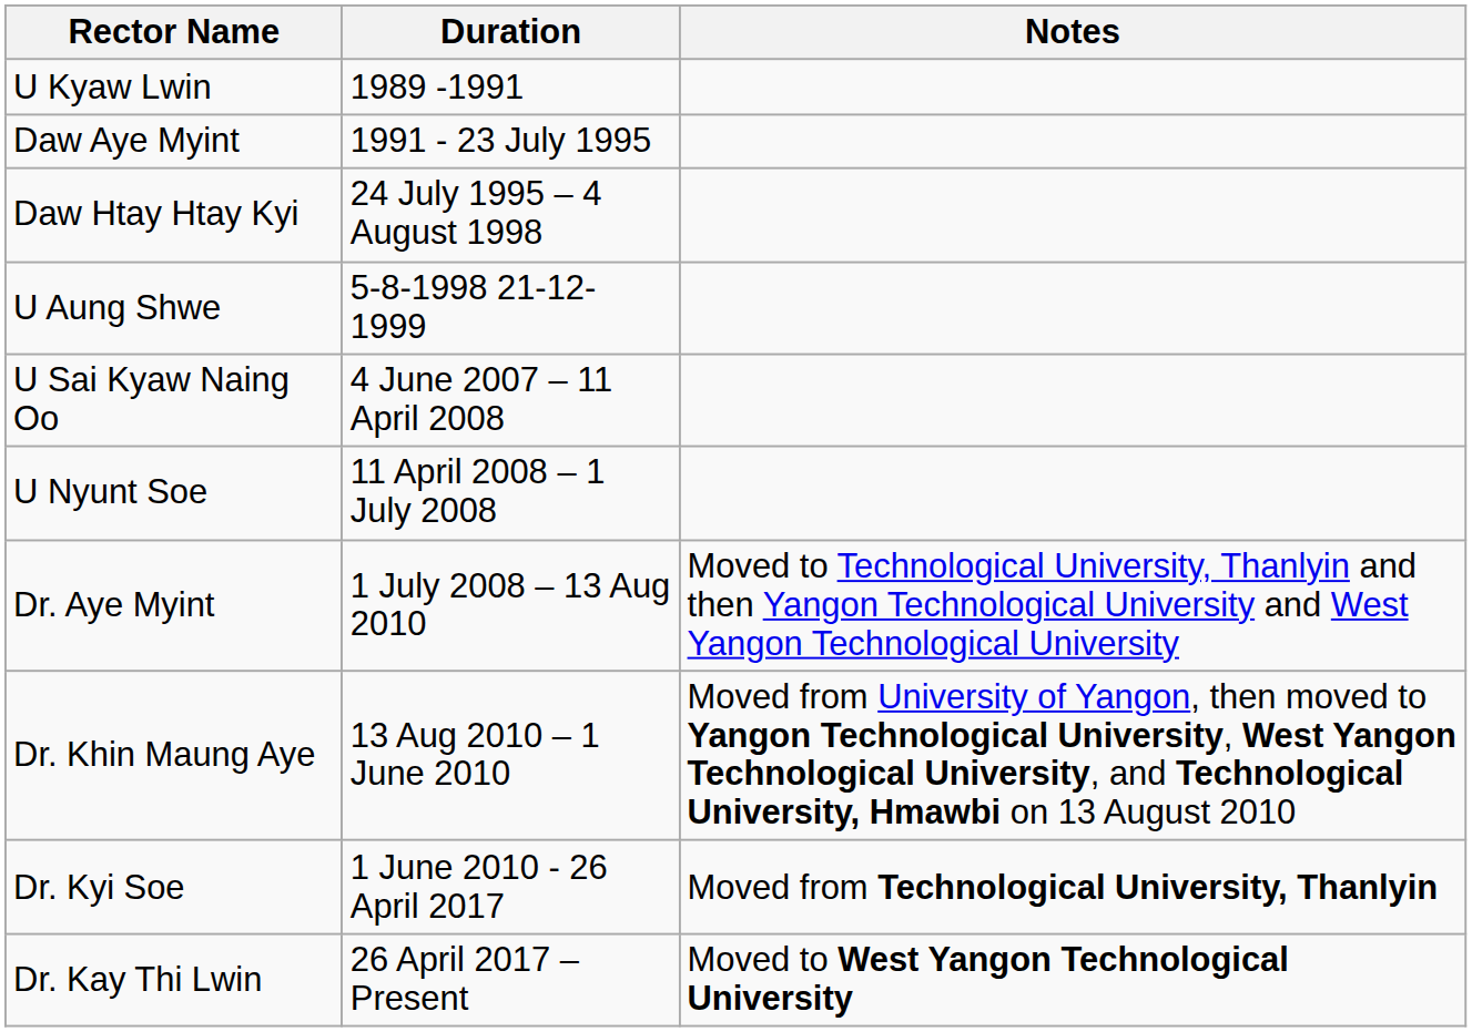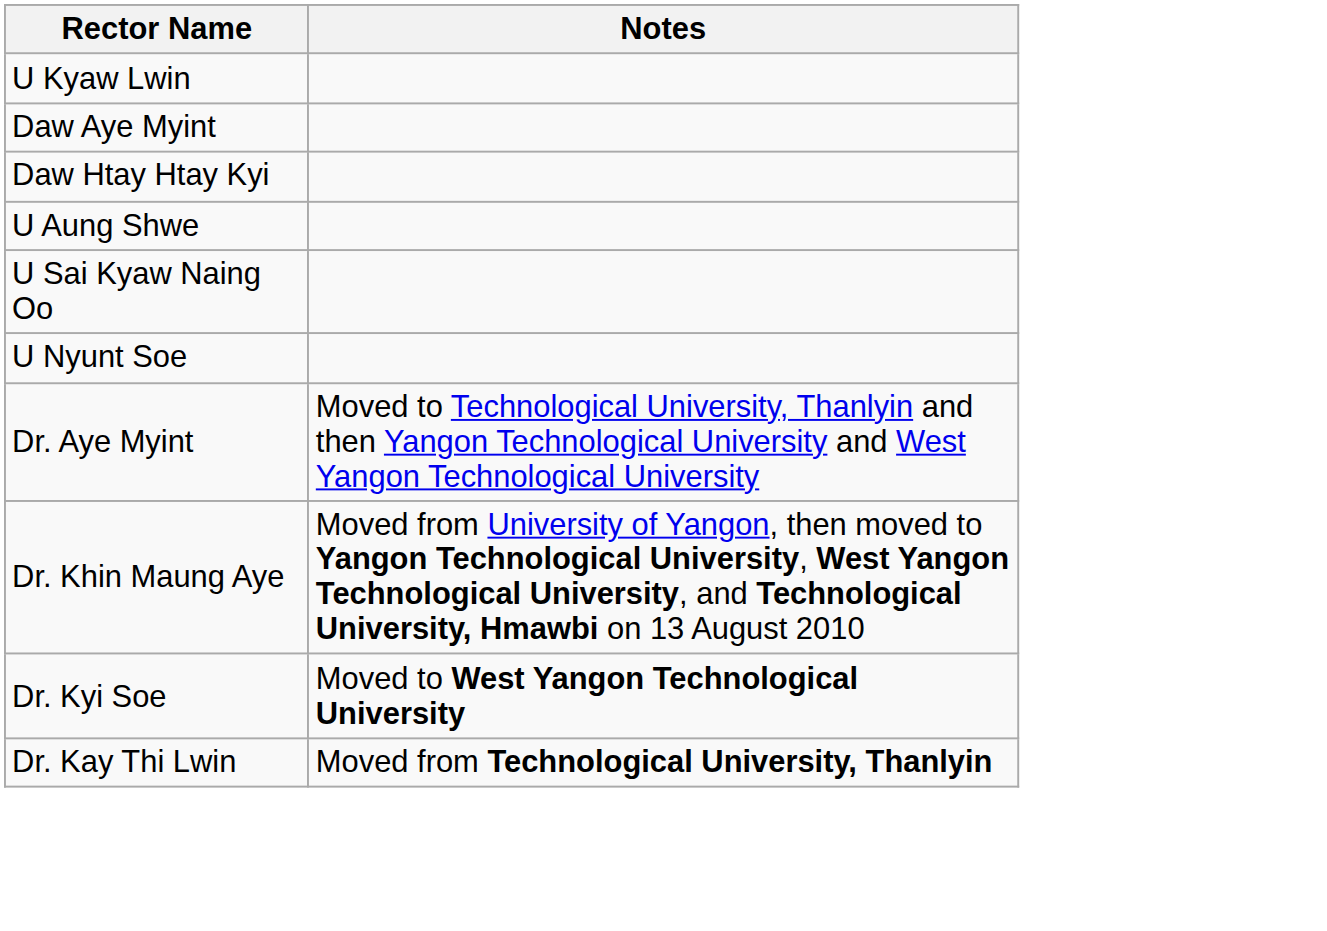 <table class="wikitable" border="1">
 <tr>
 <th width="150">Rector Name</th>
-<th width="150">Duration</th>
 <th width="360">Notes</th>
 </tr>
 <tr>
 <td>U Kyaw Lwin</td>
-<td>1989 -1991</td>
 <td></td>
 </tr>
 <tr>
 <td>Daw Aye Myint</td>
-<td>1991 - 23 July 1995</td>
 <td></td>
 </tr>
 <tr>
 <td>Daw Htay Htay Kyi</td>
-<td>24 July 1995 – 4 August 1998</td>
 <td></td>
 </tr>
 <tr>
 <td>U Aung Shwe</td>
-<td>5-8-1998 21-12-1999</td>
 <td></td>
 </tr>
 <tr>
 <td>U Sai Kyaw Naing Oo</td>
-<td>4 June 2007 – 11 April 2008</td>
 <td></td>
 </tr>
 <tr>
 <td>U Nyunt Soe</td>
-<td>11 April 2008 – 1 July 2008</td>
 <td></td>
 </tr>
 <tr>
 <td>Dr. Aye Myint</td>
-<td>1 July 2008 – 13 Aug 2010</td>
 <td>Moved to <a href='#'>Technological University, Thanlyin</a> and then <a href='#'>Yangon Technological University</a> and <a href='#'>West Yangon Technological University</a></td>
 </tr>
 <tr>
 <td>Dr. Khin Maung Aye</td>
-<td>13 Aug 2010 – 1 June 2010</td>
 <td>Moved from <a href='#'>University of Yangon</a>, then moved to <strong>Yangon Technological University</strong>, <strong>West Yangon Technological University</strong>, and <strong>Technological University, Hmawbi</strong> on 13 August 2010</td>
 </tr>
 <tr>
 <td>Dr. Kyi Soe</td>
-<td>1 June 2010 - 26 April 2017</td>
-<td>Moved from <strong>Technological University, Thanlyin</strong></td>
+<td>Moved to <strong>West Yangon Technological University</strong></td>
 </tr>
 <tr>
 <td>Dr. Kay Thi Lwin</td>
-<td>26 April 2017 – Present</td>
-<td>Moved to <strong>West Yangon Technological University</strong></td>
+<td>Moved from <strong>Technological University, Thanlyin</strong></td>
 </tr>
 </table>
